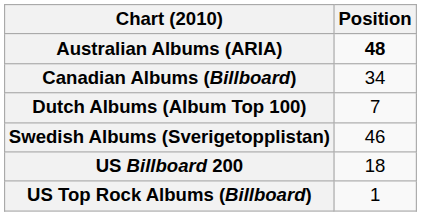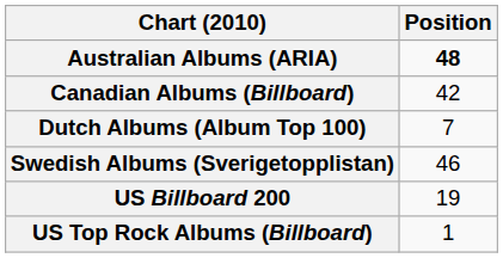 <table class="wikitable sortable plainrowheaders">
 <tr>
 <th>Chart (2010)</th>
 <th>Position</th>
 </tr>
 <tr>
 <th scope="row">Australian Albums (ARIA)</th>
 <td style="text-align:center;"><strong>48</strong></td>
 </tr>
 <tr>
 <th scope="row">Canadian Albums (<em>Billboard</em>)</th>
-<td style="text-align:center;">34</td>
+<td style="text-align:center;">42</td>
 </tr>
 <tr>
 <th scope="row">Dutch Albums (Album Top 100)</th>
 <td style="text-align:center;">7</td>
 </tr>
 <tr>
 <th scope="row">Swedish Albums (Sverigetopplistan)</th>
 <td style="text-align:center;">46</td>
 </tr>
 <tr>
 <th scope="row">US <em>Billboard</em> 200</th>
-<td style="text-align:center;">18</td>
+<td style="text-align:center;">19</td>
 </tr>
 <tr>
 <th scope="row">US Top Rock Albums (<em>Billboard</em>)</th>
 <td style="text-align:center;">1</td>
 </tr>
 </table>
